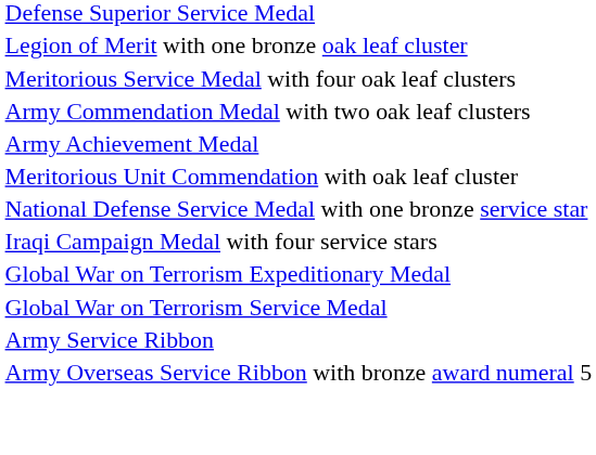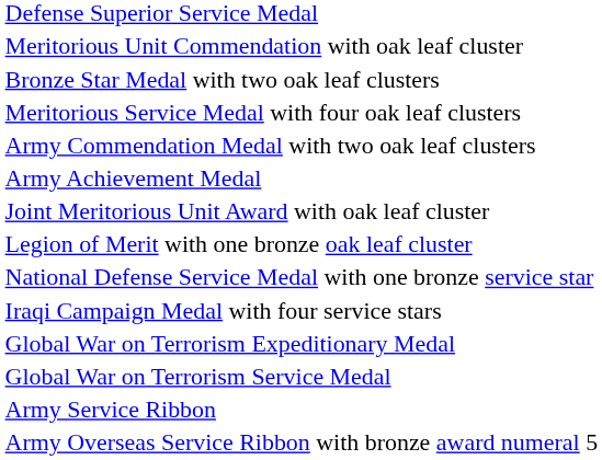 <table>
 <tr>
 <td></td>
 <td><a href='#'>Defense Superior Service Medal</a></td>
 </tr>
 <tr>
 <td></td>
-<td><a href='#'>Legion of Merit</a> with one bronze <a href='#'>oak leaf cluster</a></td>
+<td><a href='#'>Meritorious Unit Commendation</a> with oak leaf cluster</td>
+</tr>
+<tr>
+<td></td>
+<td><a href='#'>Bronze Star Medal</a> with two oak leaf clusters</td>
 </tr>
 <tr>
 <td></td>
 <td><a href='#'>Meritorious Service Medal</a> with four oak leaf clusters</td>
 </tr>
 <tr>
 <td></td>
 <td><a href='#'>Army Commendation Medal</a> with two oak leaf clusters</td>
 </tr>
 <tr>
 <td></td>
 <td><a href='#'>Army Achievement Medal</a></td>
 </tr>
 <tr>
 <td></td>
-<td><a href='#'>Meritorious Unit Commendation</a> with oak leaf cluster</td>
+<td><a href='#'>Joint Meritorious Unit Award</a> with oak leaf cluster</td>
+</tr>
+<tr>
+<td></td>
+<td><a href='#'>Legion of Merit</a> with one bronze <a href='#'>oak leaf cluster</a></td>
 </tr>
 <tr>
 <td></td>
 <td><a href='#'>National Defense Service Medal</a> with one bronze <a href='#'>service star</a></td>
 </tr>
 <tr>
 <td></td>
 <td><a href='#'>Iraqi Campaign Medal</a> with four service stars</td>
 </tr>
 <tr>
 <td></td>
 <td><a href='#'>Global War on Terrorism Expeditionary Medal</a></td>
 </tr>
 <tr>
 <td></td>
 <td><a href='#'>Global War on Terrorism Service Medal</a></td>
 </tr>
 <tr>
 <td></td>
 <td><a href='#'>Army Service Ribbon</a></td>
 </tr>
 <tr>
 <td><span></span></td>
 <td><a href='#'>Army Overseas Service Ribbon</a> with bronze <a href='#'>award numeral</a> 5</td>
 </tr>
 </table>
